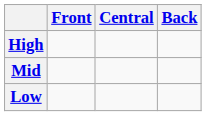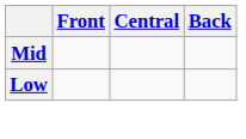 <table class=wikitable style=text-align:center>
 <tr>
 <th></th>
 <th><a href='#'>Front</a></th>
 <th><a href='#'>Central</a></th>
 <th><a href='#'>Back</a></th>
-</tr>
-<tr>
-<th><a href='#'>High</a></th>
-<td> </td>
-<td></td>
-<td> </td>
 </tr>
 <tr>
 <th><a href='#'>Mid</a></th>
 <td> </td>
 <td></td>
 <td> </td>
 </tr>
 <tr>
 <th><a href='#'>Low</a></th>
 <td></td>
 <td> </td>
 <td></td>
 </tr>
 </table>
